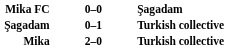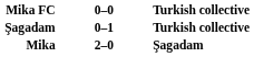 <table width=100% cellspacing=1>
 <tr>
 <th width=20%></th>
 <th width=12%></th>
 <th width=20%></th>
 <th></th>
 </tr>
 <tr style=font-size:90%>
 <td align=right><strong>Mika FC</strong></td>
 <td align=center><strong>0–0</strong></td>
-<td><strong>Şagadam</strong></td>
+<td><strong>Turkish collective</strong></td>
 </tr>
 <tr style=font-size:90%>
 <td align=right><strong>Şagadam</strong></td>
 <td align=center><strong>0–1</strong></td>
 <td><strong>Turkish collective</strong></td>
 </tr>
 <tr style=font-size:90%>
 <td align=right><strong>Mika</strong></td>
 <td align=center><strong>2–0</strong></td>
-<td><strong>Turkish collective</strong></td>
+<td><strong>Şagadam</strong></td>
 </tr>
 </table>
